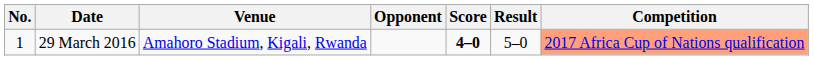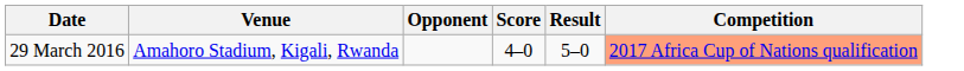 <table class="wikitable sortable">
 <tr>
-<th scope="col">No.</th>
 <th scope="col">Date</th>
 <th scope="col">Venue</th>
 <th scope="col">Opponent</th>
 <th scope="col">Score</th>
 <th scope="col">Result</th>
 <th scope="col">Competition</th>
 </tr>
 <tr>
-<td align="center">1</td>
 <td>29 March 2016</td>
 <td><a href='#'>Amahoro Stadium</a>, <a href='#'>Kigali</a>, <a href='#'>Rwanda</a></td>
 <td></td>
-<td align="center"><strong>4–0</strong></td>
+<td align="center">4–0</td>
 <td align="center">5–0</td>
 <td style="background: lightsalmon;"><a href='#'>2017 Africa Cup of Nations qualification</a></td>
 </tr>
 </table>
